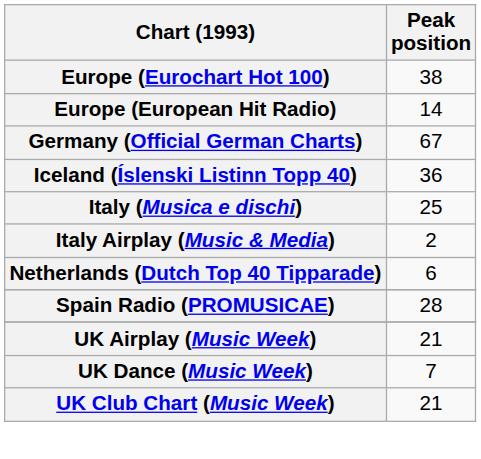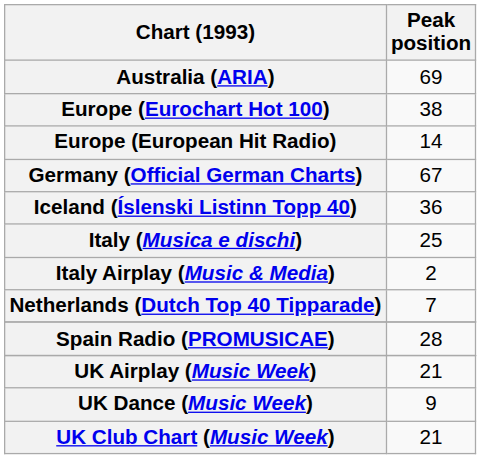 <table class="wikitable sortable plainrowheaders">
 <tr>
 <th>Chart (1993)</th>
 <th>Peak<br>position</th>
+</tr>
+<tr>
+<th scope="row">Australia (<a href='#'>ARIA</a>)</th>
+<td align="center">69</td>
 </tr>
 <tr>
 <th scope="row">Europe (<a href='#'>Eurochart Hot 100</a>)</th>
 <td align="center">38</td>
 </tr>
 <tr>
 <th scope="row">Europe (European Hit Radio)</th>
 <td align="center">14</td>
 </tr>
 <tr>
 <th scope="row">Germany (<a href='#'>Official German Charts</a>)</th>
 <td align="center">67</td>
 </tr>
 <tr>
 <th scope="row">Iceland (<a href='#'>Íslenski Listinn Topp 40</a>)</th>
 <td align="center">36</td>
 </tr>
 <tr>
 <th scope="row">Italy (<em><a href='#'>Musica e dischi</a></em>)</th>
 <td align="center">25</td>
 </tr>
 <tr>
 <th scope="row">Italy Airplay (<em><a href='#'>Music & Media</a></em>)</th>
 <td align="center">2</td>
 </tr>
 <tr>
 <th scope="row">Netherlands (<a href='#'>Dutch Top 40 Tipparade</a>)</th>
-<td align="center">6</td>
+<td align="center">7</td>
 </tr>
 <tr>
 </tr>
 <tr>
 <th scope="row">Spain Radio (<a href='#'>PROMUSICAE</a>)</th>
 <td align="center">28</td>
 </tr>
 <tr>
 </tr>
 <tr>
 <th scope="row">UK Airplay (<em><a href='#'>Music Week</a></em>)</th>
 <td align="center">21</td>
 </tr>
 <tr>
 <th scope="row">UK Dance (<em><a href='#'>Music Week</a></em>)</th>
-<td align="center">7</td>
+<td align="center">9</td>
 </tr>
 <tr>
 <th scope="row"><a href='#'>UK Club Chart</a> (<em><a href='#'>Music Week</a></em>)</th>
 <td align="center">21</td>
 </tr>
 </table>
